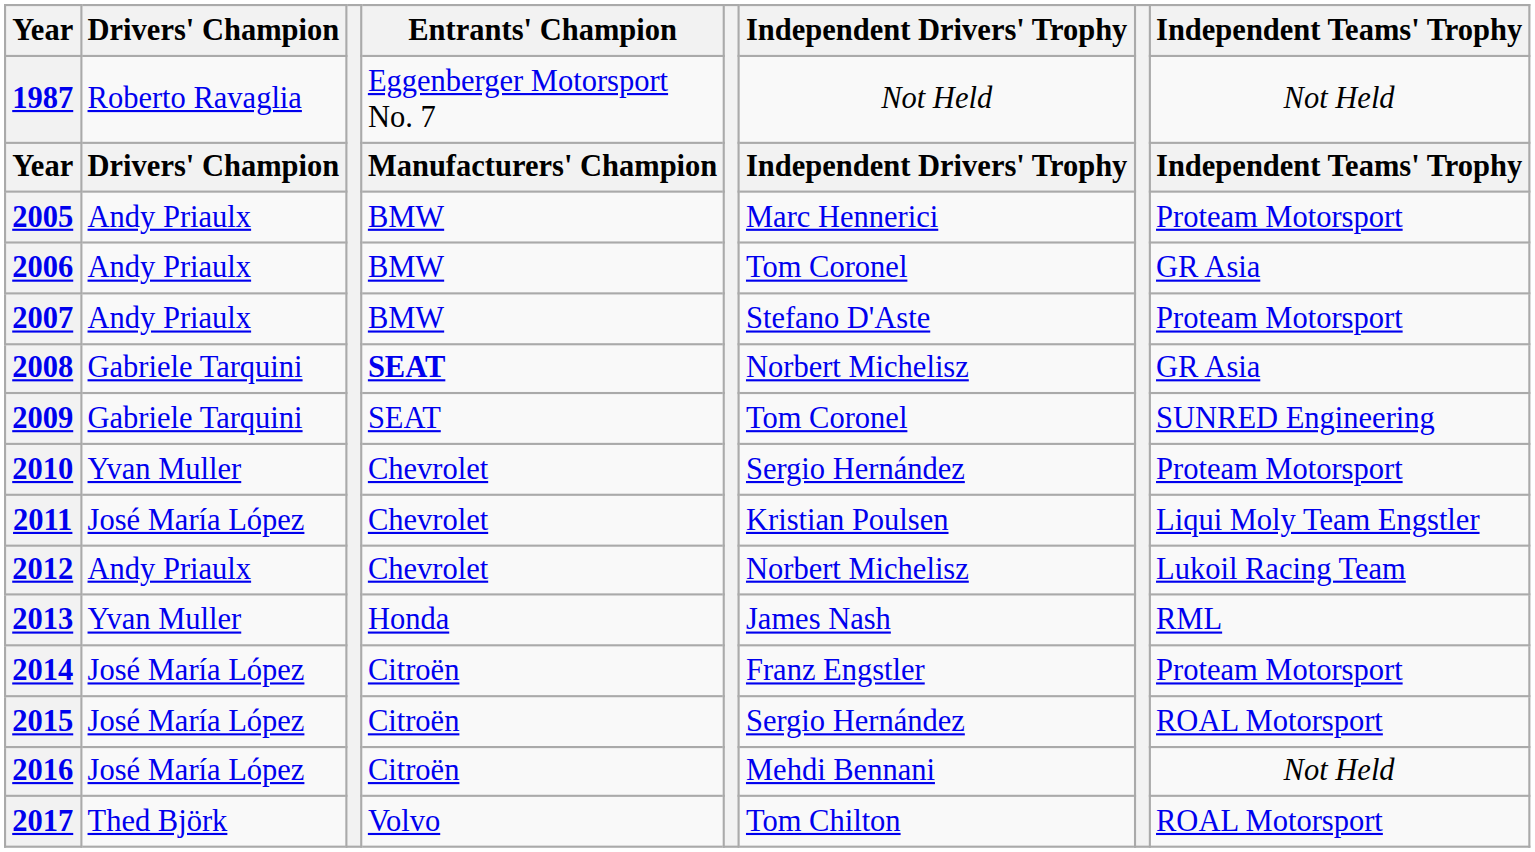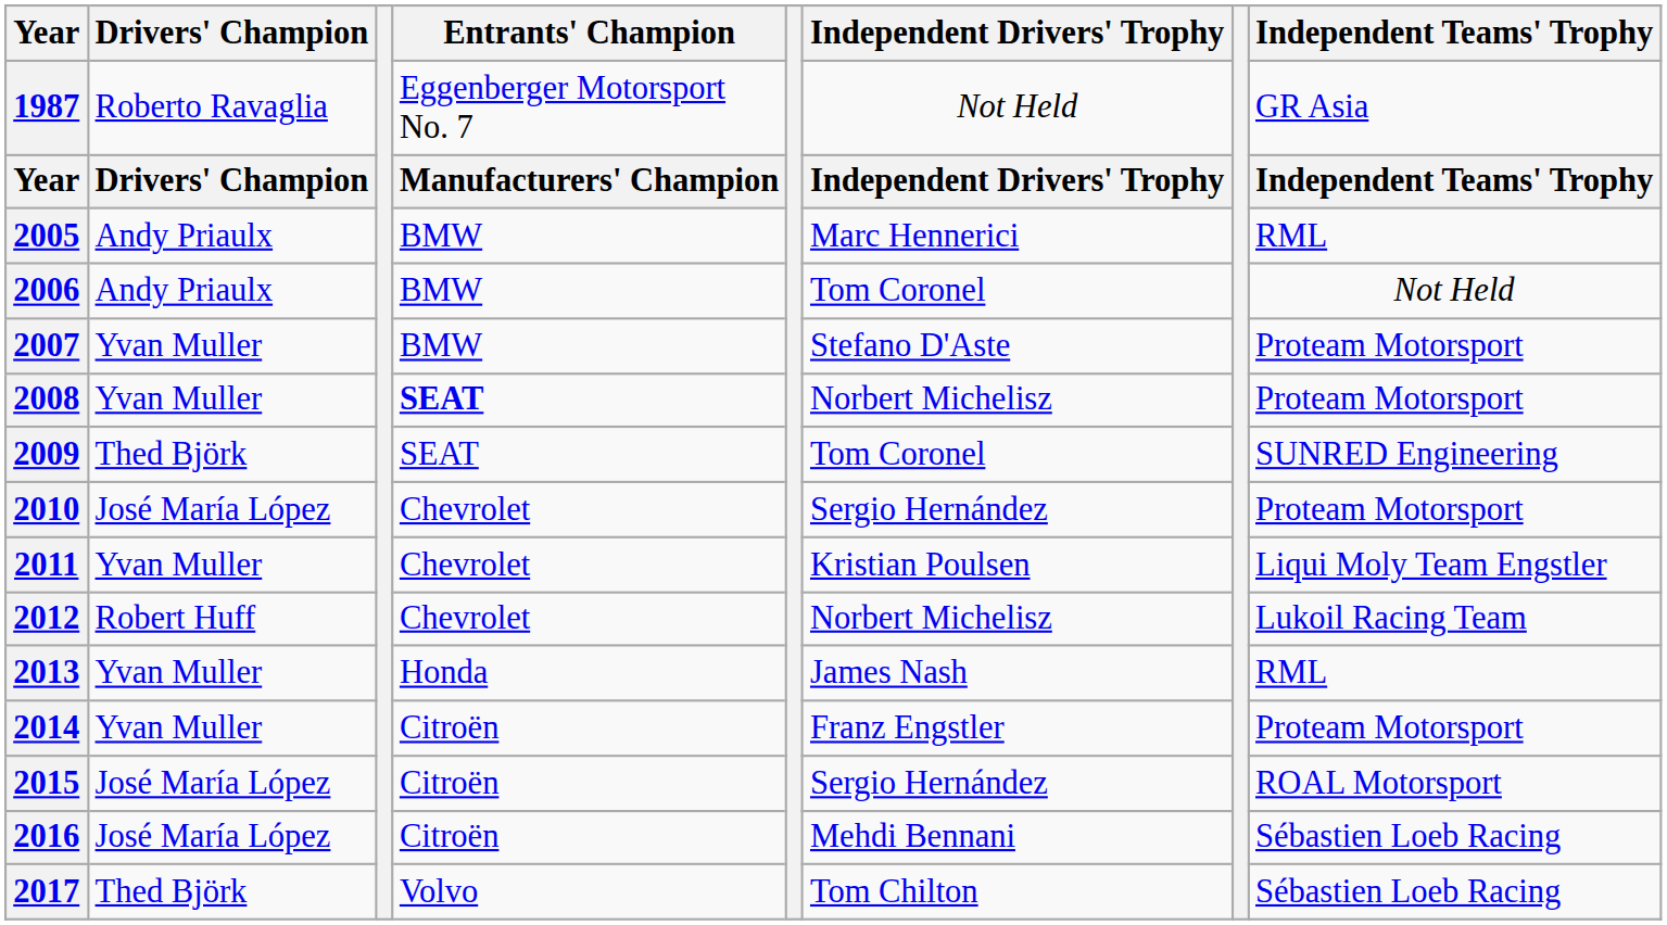 <table class="wikitable" style="font-size: 90%;">
 <tr>
 <th>Year</th>
 <th align="center">Drivers' Champion</th>
 <th rowspan="16"></th>
 <th align="center">Entrants' Champion</th>
 <th rowspan="16"></th>
 <th align="center">Independent Drivers' Trophy</th>
 <th rowspan="16"></th>
 <th align="center">Independent Teams' Trophy</th>
 </tr>
 <tr>
 <th><a href='#'>1987</a></th>
 <td> <a href='#'>Roberto Ravaglia</a></td>
 <td> <a href='#'>Eggenberger Motorsport</a><br>No. 7</td>
 <td align="center"><em>Not Held</em></td>
-<td align="center"><em>Not Held</em></td>
+<td> <a href='#'>GR Asia</a></td>
 </tr>
 <tr>
 <th>Year</th>
 <th align="center">Drivers' Champion</th>
 <th align="center">Manufacturers' Champion</th>
 <th align="center">Independent Drivers' Trophy</th>
 <th align="center">Independent Teams' Trophy</th>
 </tr>
 <tr>
 <th><a href='#'>2005</a></th>
 <td> <a href='#'>Andy Priaulx</a></td>
 <td> <a href='#'>BMW</a></td>
 <td> <a href='#'>Marc Hennerici</a></td>
-<td> <a href='#'>Proteam Motorsport</a></td>
+<td> <a href='#'>RML</a></td>
 </tr>
 <tr>
 <th><a href='#'>2006</a></th>
 <td> <a href='#'>Andy Priaulx</a></td>
 <td> <a href='#'>BMW</a></td>
 <td> <a href='#'>Tom Coronel</a></td>
-<td> <a href='#'>GR Asia</a></td>
+<td align="center"><em>Not Held</em></td>
 </tr>
 <tr>
 <th><a href='#'>2007</a></th>
-<td> <a href='#'>Andy Priaulx</a></td>
+<td> <a href='#'>Yvan Muller</a></td>
 <td> <a href='#'>BMW</a></td>
 <td> <a href='#'>Stefano D'Aste</a></td>
 <td> <a href='#'>Proteam Motorsport</a></td>
 </tr>
 <tr>
 <th><a href='#'>2008</a></th>
-<td> <a href='#'>Gabriele Tarquini</a></td>
+<td> <a href='#'>Yvan Muller</a></td>
 <td><strong> <a href='#'>SEAT</a></strong></td>
 <td> <a href='#'>Norbert Michelisz</a></td>
-<td> <a href='#'>GR Asia</a></td>
+<td> <a href='#'>Proteam Motorsport</a></td>
 </tr>
 <tr>
 <th><a href='#'>2009</a></th>
-<td> <a href='#'>Gabriele Tarquini</a></td>
+<td align="left"> <a href='#'>Thed Björk</a></td>
 <td> <a href='#'>SEAT</a></td>
 <td> <a href='#'>Tom Coronel</a></td>
 <td> <a href='#'>SUNRED Engineering</a></td>
 </tr>
 <tr>
 <th><a href='#'>2010</a></th>
-<td> <a href='#'>Yvan Muller</a></td>
+<td> <a href='#'>José María López</a></td>
 <td> <a href='#'>Chevrolet</a></td>
 <td> <a href='#'>Sergio Hernández</a></td>
 <td> <a href='#'>Proteam Motorsport</a></td>
 </tr>
 <tr>
 <th><a href='#'>2011</a></th>
-<td> <a href='#'>José María López</a></td>
+<td> <a href='#'>Yvan Muller</a></td>
 <td> <a href='#'>Chevrolet</a></td>
 <td> <a href='#'>Kristian Poulsen</a></td>
 <td> <a href='#'>Liqui Moly Team Engstler</a></td>
 </tr>
 <tr>
 <th><a href='#'>2012</a></th>
-<td> <a href='#'>Andy Priaulx</a></td>
+<td> <a href='#'>Robert Huff</a></td>
 <td> <a href='#'>Chevrolet</a></td>
 <td> <a href='#'>Norbert Michelisz</a></td>
 <td> <a href='#'>Lukoil Racing Team</a></td>
 </tr>
 <tr>
 <th><a href='#'>2013</a></th>
 <td> <a href='#'>Yvan Muller</a></td>
 <td> <a href='#'>Honda</a></td>
 <td> <a href='#'>James Nash</a></td>
 <td> <a href='#'>RML</a></td>
 </tr>
 <tr>
 <th><a href='#'>2014</a></th>
-<td> <a href='#'>José María López</a></td>
+<td> <a href='#'>Yvan Muller</a></td>
 <td> <a href='#'>Citroën</a></td>
 <td> <a href='#'>Franz Engstler</a></td>
 <td> <a href='#'>Proteam Motorsport</a></td>
 </tr>
 <tr>
 <th><a href='#'>2015</a></th>
 <td align="left"> <a href='#'>José María López</a></td>
 <td> <a href='#'>Citroën</a></td>
 <td> <a href='#'>Sergio Hernández</a></td>
 <td> <a href='#'>ROAL Motorsport</a></td>
 </tr>
 <tr>
 <th><a href='#'>2016</a></th>
 <td align="left"> <a href='#'>José María López</a></td>
 <td> <a href='#'>Citroën</a></td>
 <td> <a href='#'>Mehdi Bennani</a></td>
-<td align="center"><em>Not Held</em></td>
+<td> <a href='#'>Sébastien Loeb Racing</a></td>
 </tr>
 <tr>
 <th><a href='#'>2017</a></th>
 <td align="left"> <a href='#'>Thed Björk</a></td>
 <td> <a href='#'>Volvo</a></td>
 <td> <a href='#'>Tom Chilton</a></td>
-<td> <a href='#'>ROAL Motorsport</a></td>
+<td> <a href='#'>Sébastien Loeb Racing</a></td>
 </tr>
 </table>
